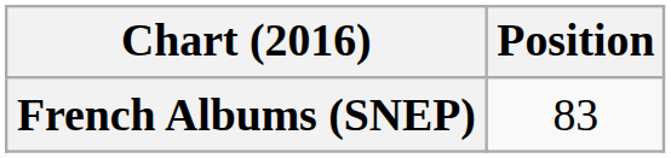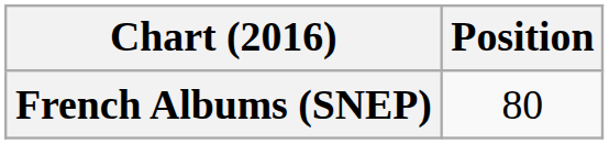 <table class="wikitable plainrowheaders" style="text-align:center">
 <tr>
 <th scope="col">Chart (2016)</th>
 <th scope="col">Position</th>
 </tr>
 <tr>
 <th scope="row">French Albums (SNEP)</th>
-<td>83</td>
+<td>80</td>
 </tr>
 </table>
